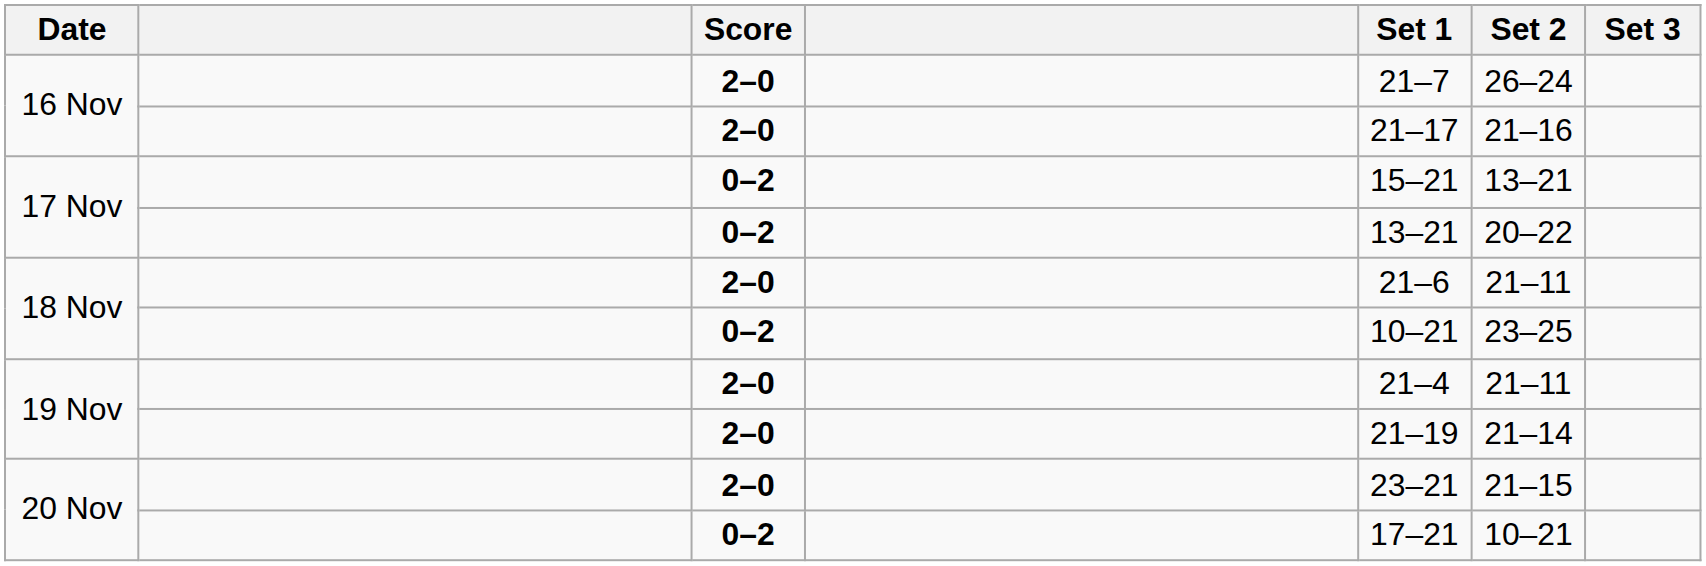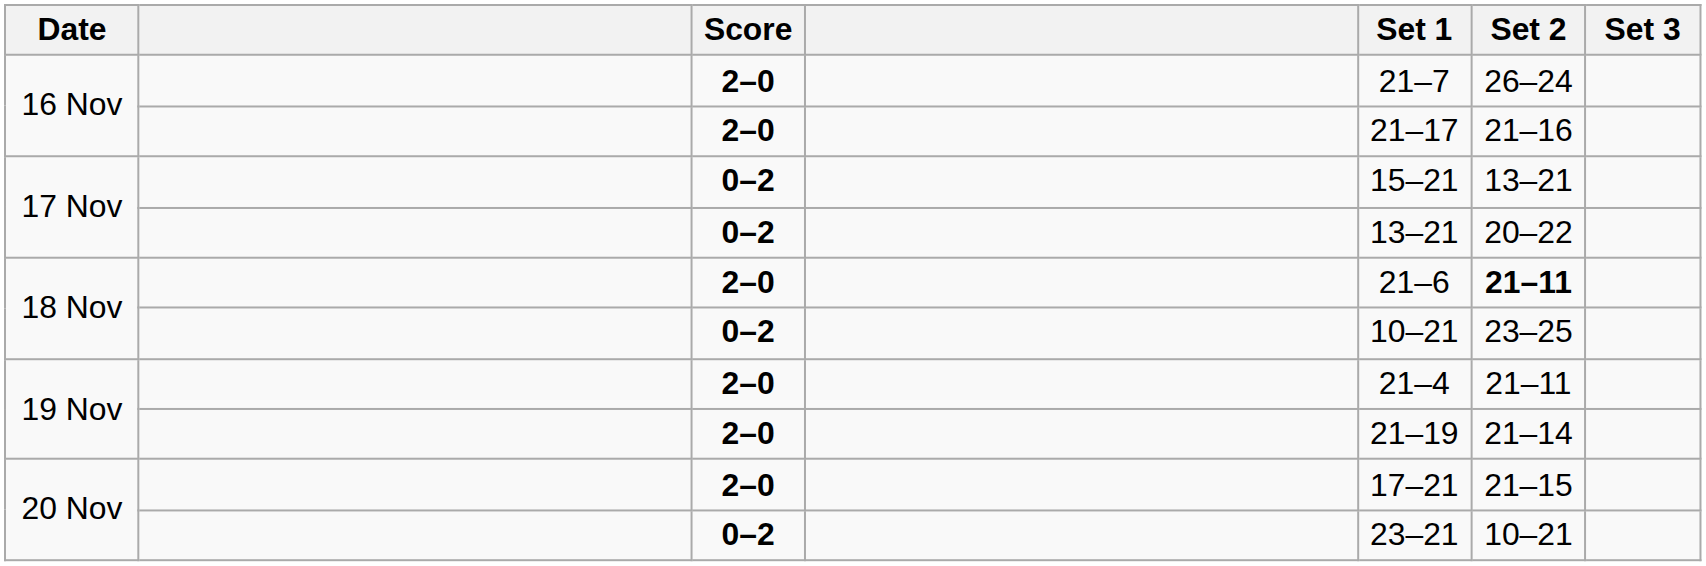 <table class="wikitable" style="text-align: center;">
 <tr>
 <th width="60">Date</th>
 <th align="right" width="270"></th>
 <th width="50">Score</th>
 <th align="left" width="270"></th>
 <th width="50">Set 1</th>
 <th width="50">Set 2</th>
 <th width="50">Set 3</th>
 </tr>
 <tr>
 <td rowspan=2>16 Nov</td>
 <td align=left><strong></strong></td>
 <td align=center><strong>2–0</strong></td>
 <td align=left></td>
 <td>21–7</td>
 <td>26–24</td>
 <td></td>
 </tr>
 <tr>
 <td align=left><strong></strong></td>
 <td align=center><strong>2–0</strong></td>
 <td align=left></td>
 <td>21–17</td>
 <td>21–16</td>
 <td></td>
 </tr>
 <tr>
 <td rowspan=2>17 Nov</td>
 <td align=left></td>
 <td align=center><strong>0–2</strong></td>
 <td align=left><strong></strong></td>
 <td>15–21</td>
 <td>13–21</td>
 <td></td>
 </tr>
 <tr>
 <td align=left></td>
 <td align=center><strong>0–2</strong></td>
 <td align=left><strong></strong></td>
 <td>13–21</td>
 <td>20–22</td>
 <td></td>
 </tr>
 <tr>
 <td rowspan=2>18 Nov</td>
 <td align=left><strong></strong></td>
 <td align=center><strong>2–0</strong></td>
 <td align=left></td>
 <td>21–6</td>
-<td>21–11</td>
+<td><strong>21–11</strong></td>
 <td></td>
 </tr>
 <tr>
 <td align=left></td>
 <td align=center><strong>0–2</strong></td>
 <td align=left><strong></strong></td>
 <td>10–21</td>
 <td>23–25</td>
 <td></td>
 </tr>
 <tr>
 <td rowspan=2>19 Nov</td>
 <td align=left><strong></strong></td>
 <td align=center><strong>2–0</strong></td>
 <td align=left></td>
 <td>21–4</td>
 <td>21–11</td>
 <td></td>
 </tr>
 <tr>
 <td align=left><strong></strong></td>
 <td align=center><strong>2–0</strong></td>
 <td align=left></td>
 <td>21–19</td>
 <td>21–14</td>
 <td></td>
 </tr>
 <tr>
 <td rowspan=2>20 Nov</td>
 <td align=left><strong></strong></td>
 <td align=center><strong>2–0</strong></td>
 <td align=left></td>
-<td>23–21</td>
+<td>17–21</td>
 <td>21–15</td>
 <td></td>
 </tr>
 <tr>
 <td align=left></td>
 <td align=center><strong>0–2</strong></td>
 <td align=left><strong></strong></td>
-<td>17–21</td>
+<td>23–21</td>
 <td>10–21</td>
 <td></td>
 </tr>
 </table>
